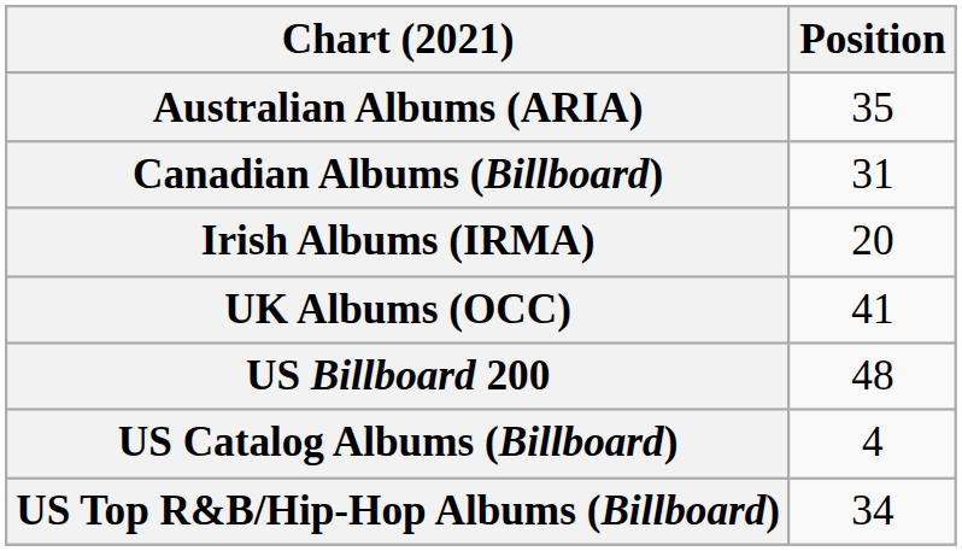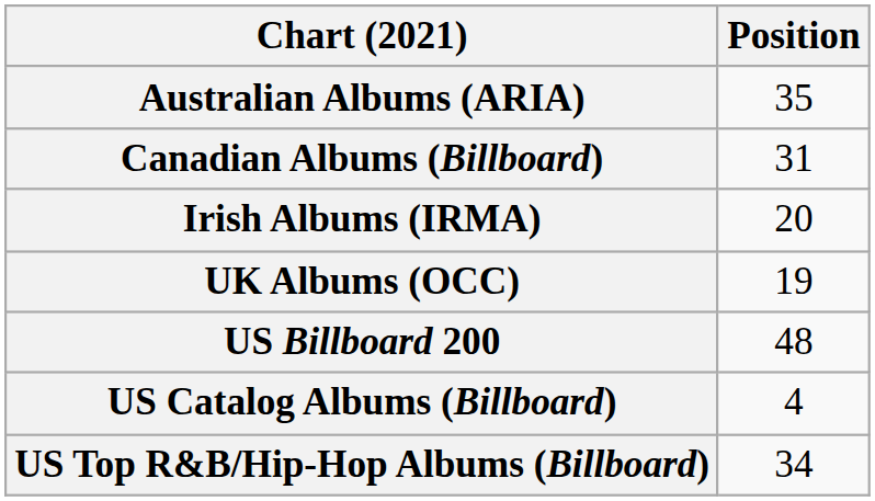 <table class="wikitable sortable plainrowheaders" style="text-align:center">
 <tr>
 <th scope="col">Chart (2021)</th>
 <th scope="col">Position</th>
 </tr>
 <tr>
 <th scope="row">Australian Albums (ARIA)</th>
 <td>35</td>
 </tr>
 <tr>
 <th scope="row">Canadian Albums (<em>Billboard</em>)</th>
 <td>31</td>
 </tr>
 <tr>
 <th scope="row">Irish Albums (IRMA)</th>
 <td>20</td>
 </tr>
 <tr>
 <th scope="row">UK Albums (OCC)</th>
-<td>41</td>
+<td>19</td>
 </tr>
 <tr>
 <th scope="row">US <em>Billboard</em> 200</th>
 <td>48</td>
 </tr>
 <tr>
 <th scope="row">US Catalog Albums (<em>Billboard</em>)</th>
 <td>4</td>
 </tr>
 <tr>
 <th scope="row">US Top R&B/Hip-Hop Albums (<em>Billboard</em>)</th>
 <td>34</td>
 </tr>
 </table>
